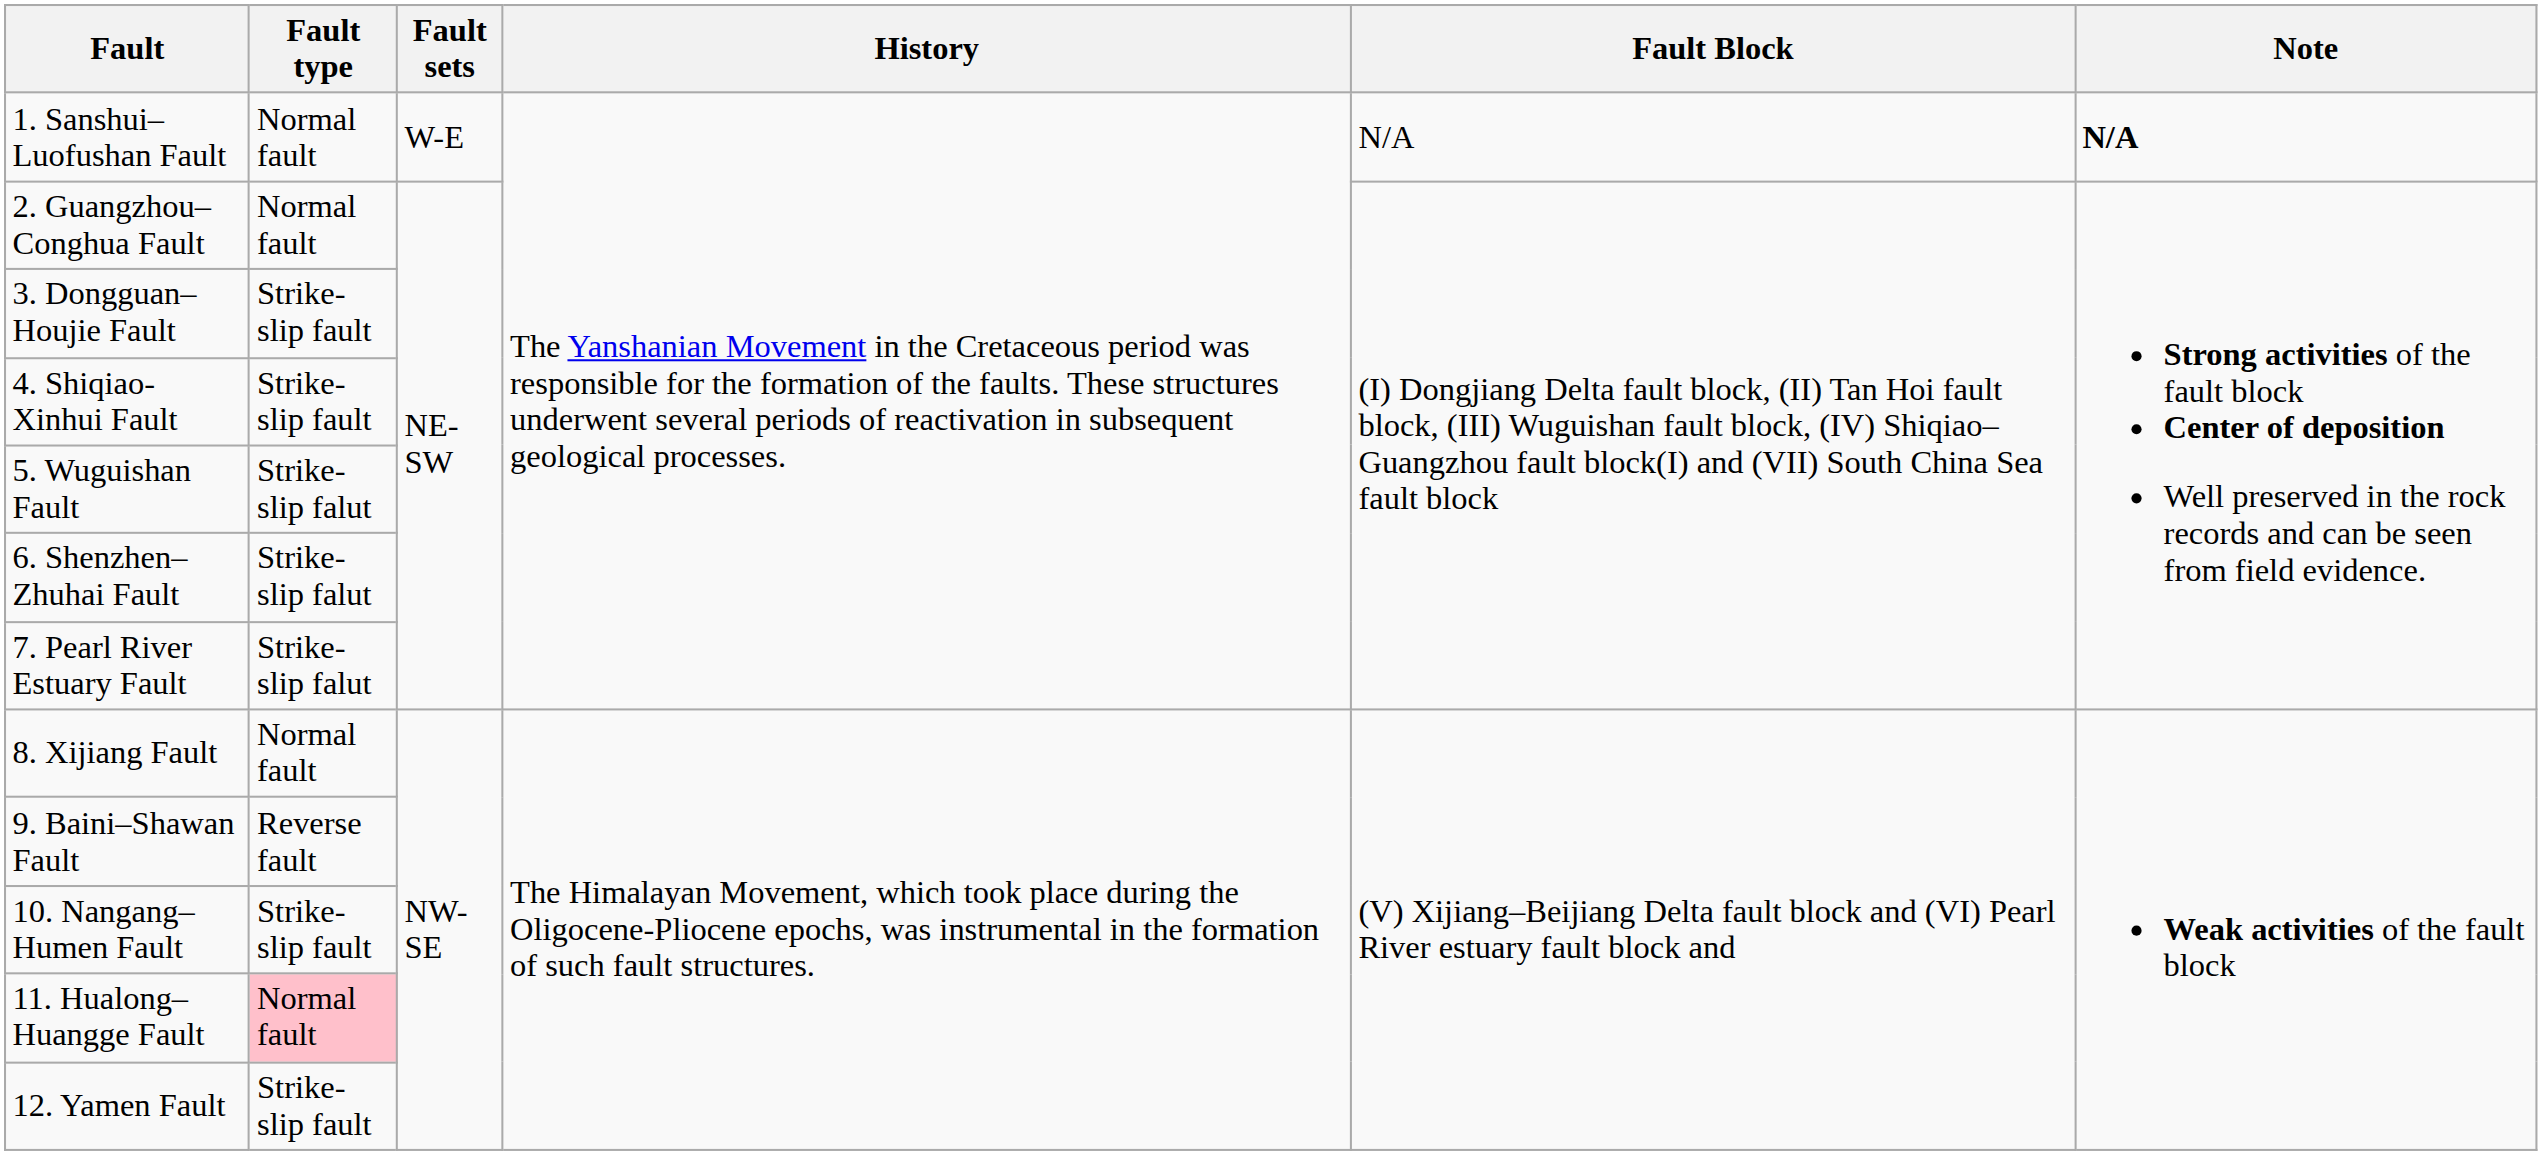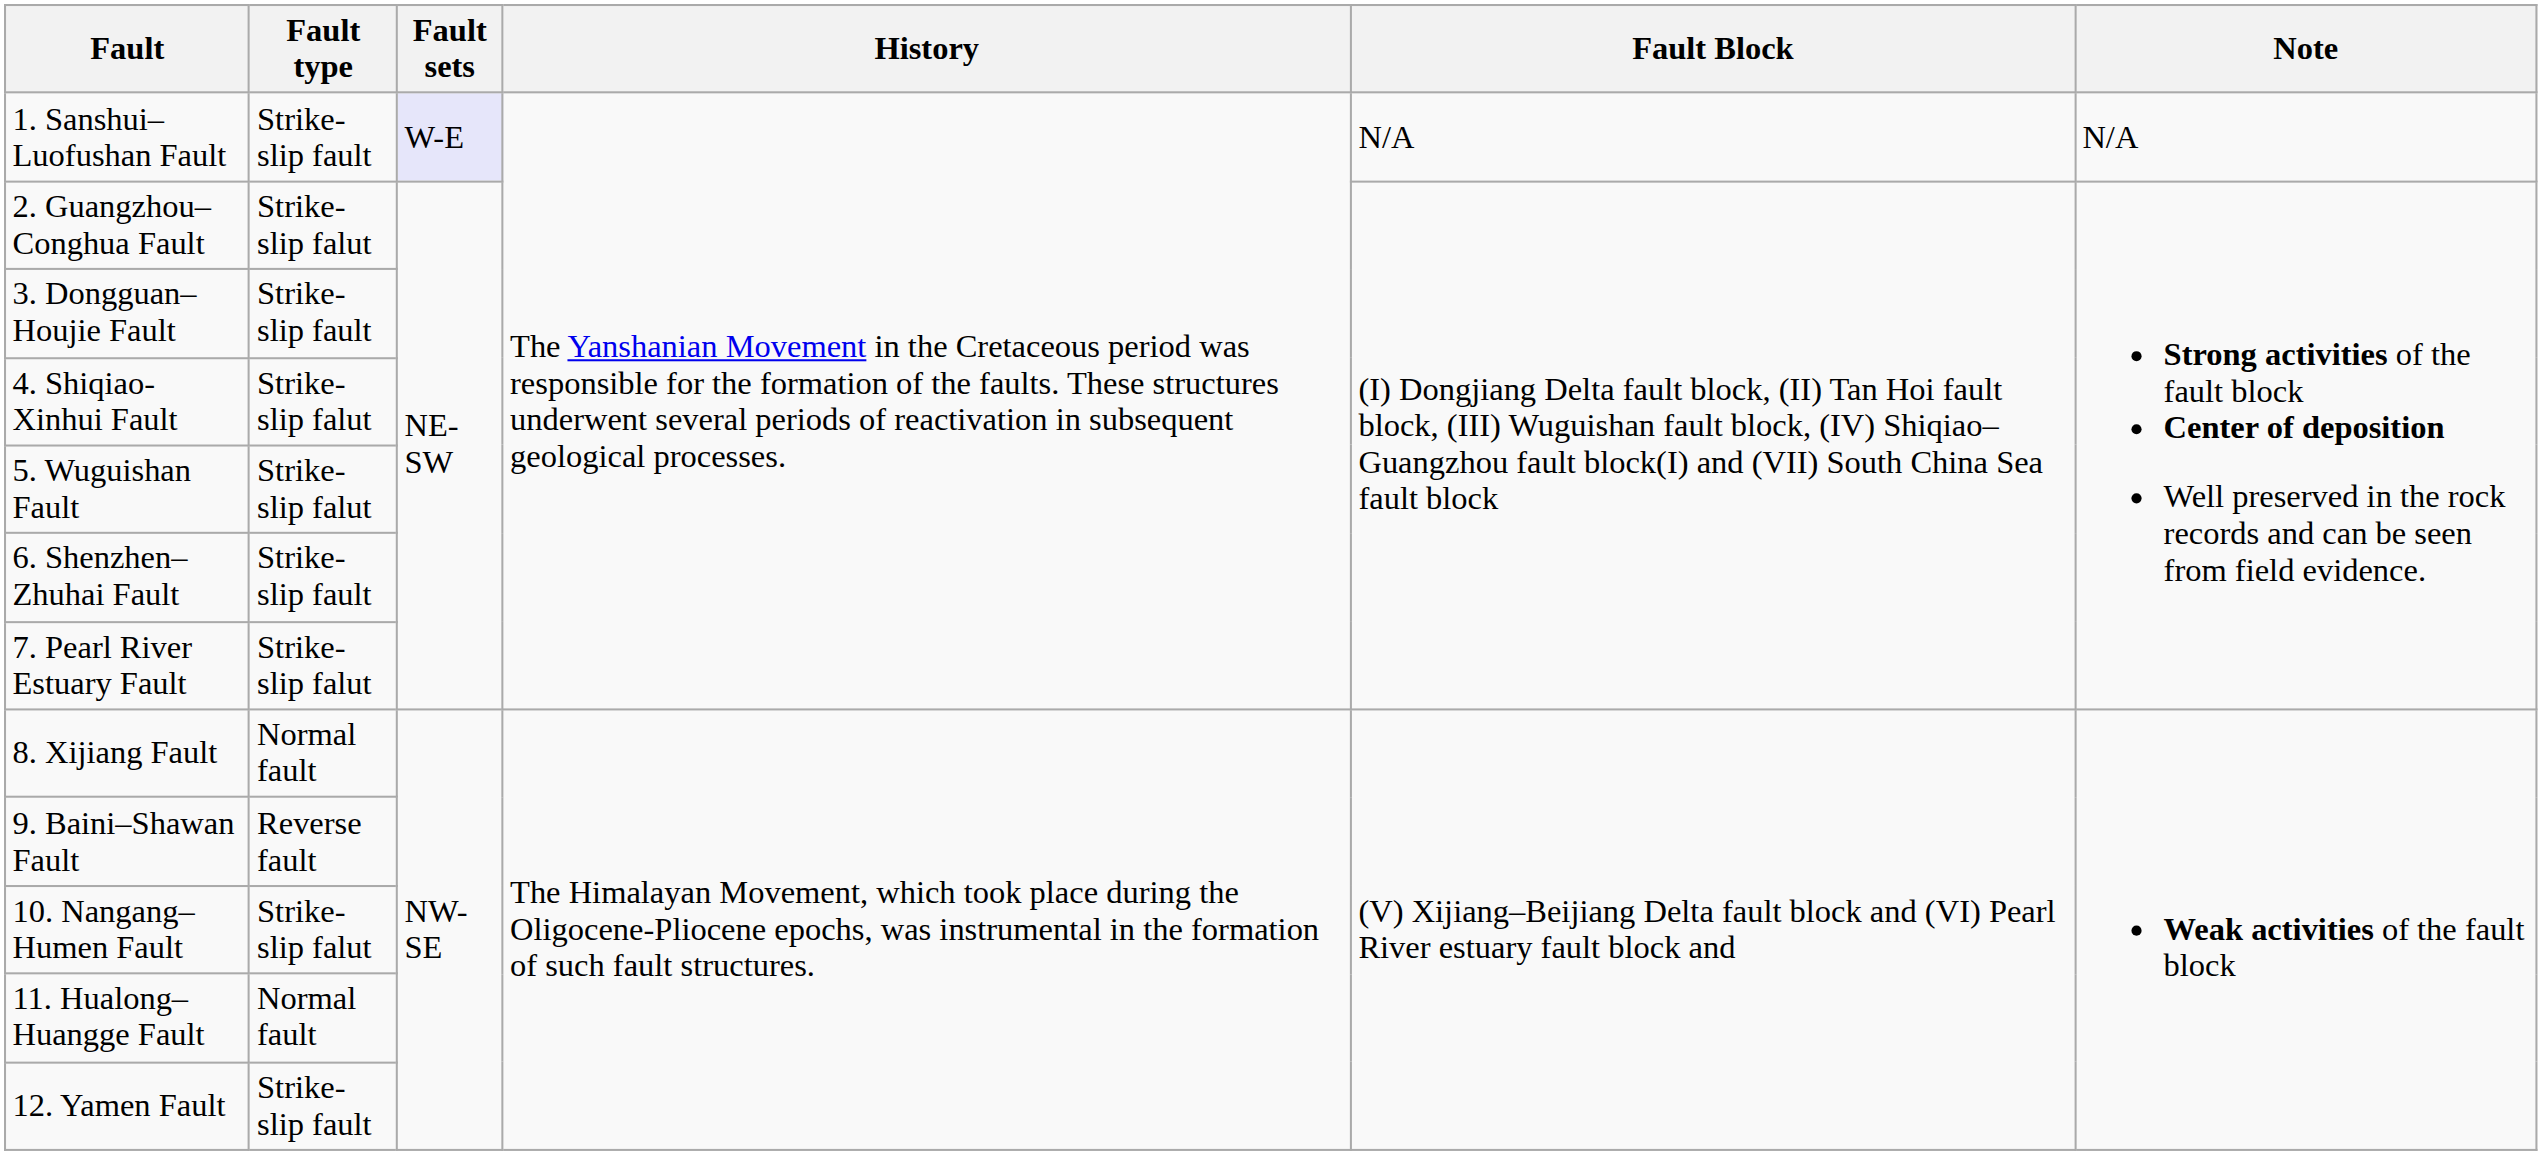 <table class="wikitable">
 <tr>
 <th>Fault</th>
 <th>Fault type</th>
 <th>Fault sets</th>
 <th>History</th>
 <th>Fault Block</th>
 <th>Note</th>
 </tr>
 <tr>
 <td>1. Sanshui–Luofushan Fault</td>
-<td>Normal fault</td>
-<td>W-E</td>
+<td>Strike-slip fault</td>
+<td style="background: lavender;">W-E</td>
 <td rowspan="7">The <a href='#'>Yanshanian Movement</a> in the Cretaceous period was responsible for the formation of the faults. These structures underwent several periods of reactivation in subsequent geological processes.</td>
 <td>N/A</td>
-<td><strong>N/A</strong></td>
+<td>N/A</td>
 </tr>
 <tr>
 <td>2. Guangzhou–Conghua Fault</td>
-<td>Normal fault</td>
+<td>Strike-slip falut</td>
 <td rowspan="6">NE-SW</td>
 <td rowspan="6">(I) Dongjiang Delta fault block, (II) Tan Hoi fault block, (III) Wuguishan fault block, (IV) Shiqiao–Guangzhou fault block(I) and (VII) South China Sea fault block</td>
 <td rowspan="6"><br><ul><li><strong>Strong activities</strong> of the fault block</li><li><strong>Center of deposition</strong></li></ul><ul><li>Well preserved in the rock records and can be seen from field evidence.</li></ul></td>
 </tr>
 <tr>
 <td>3. Dongguan–Houjie Fault</td>
 <td>Strike-slip fault</td>
 </tr>
 <tr>
 <td>4. Shiqiao-Xinhui Fault</td>
-<td>Strike-slip fault</td>
+<td>Strike-slip falut</td>
 </tr>
 <tr>
 <td>5. Wuguishan Fault</td>
 <td>Strike-slip falut</td>
 </tr>
 <tr>
 <td>6. Shenzhen–Zhuhai Fault</td>
-<td>Strike-slip falut</td>
+<td>Strike-slip fault</td>
 </tr>
 <tr>
 <td>7. Pearl River Estuary Fault</td>
 <td>Strike-slip falut</td>
 </tr>
 <tr>
 <td>8. Xijiang Fault</td>
 <td>Normal fault</td>
 <td rowspan="5">NW-SE</td>
 <td rowspan="5">The Himalayan Movement, which took place during the Oligocene-Pliocene epochs, was instrumental in the formation of such fault structures.</td>
 <td rowspan="5">(V) Xijiang–Beijiang Delta fault block and (VI) Pearl River estuary fault block and</td>
 <td rowspan="5"><br><ul><li><strong>Weak activities</strong> of the fault block</li></ul></td>
 </tr>
 <tr>
 <td>9. Baini–Shawan Fault</td>
 <td>Reverse fault</td>
 </tr>
 <tr>
 <td>10. Nangang–Humen Fault</td>
-<td>Strike-slip fault</td>
+<td>Strike-slip falut</td>
 </tr>
 <tr>
 <td>11. Hualong–Huangge Fault</td>
-<td style="background: pink;">Normal fault</td>
+<td>Normal fault</td>
 </tr>
 <tr>
 <td>12. Yamen Fault</td>
 <td>Strike-slip fault</td>
 </tr>
 </table>
